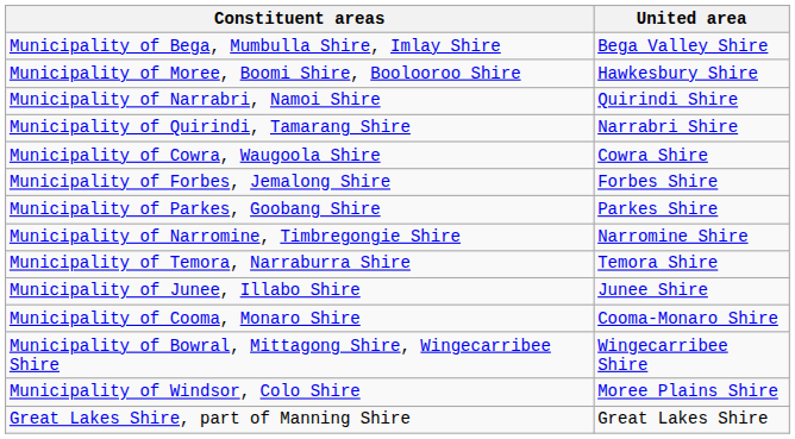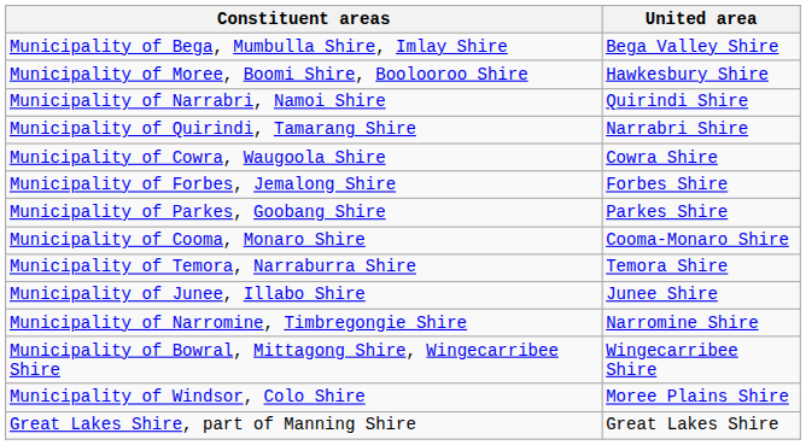 <table class="wikitable">
 <tr>
 <th><strong>Constituent areas</strong></th>
 <th><strong>United area</strong></th>
 </tr>
 <tr>
 <td><a href='#'>Municipality of Bega</a>, <a href='#'>Mumbulla Shire</a>, <a href='#'>Imlay Shire</a></td>
 <td><a href='#'>Bega Valley Shire</a></td>
 </tr>
 <tr>
 <td><a href='#'>Municipality of Moree</a>, <a href='#'>Boomi Shire</a>, <a href='#'>Boolooroo Shire</a></td>
 <td><a href='#'>Hawkesbury Shire</a></td>
 </tr>
 <tr>
 <td><a href='#'>Municipality of Narrabri</a>, <a href='#'>Namoi Shire</a></td>
 <td><a href='#'>Quirindi Shire</a></td>
 </tr>
 <tr>
 <td><a href='#'>Municipality of Quirindi</a>, <a href='#'>Tamarang Shire</a></td>
 <td><a href='#'>Narrabri Shire</a></td>
 </tr>
 <tr>
 <td><a href='#'>Municipality of Cowra</a>, <a href='#'>Waugoola Shire</a></td>
 <td><a href='#'>Cowra Shire</a></td>
 </tr>
 <tr>
 <td><a href='#'>Municipality of Forbes</a>, <a href='#'>Jemalong Shire</a></td>
 <td><a href='#'>Forbes Shire</a></td>
 </tr>
 <tr>
 <td><a href='#'>Municipality of Parkes</a>, <a href='#'>Goobang Shire</a></td>
 <td><a href='#'>Parkes Shire</a></td>
 </tr>
 <tr>
-<td><a href='#'>Municipality of Narromine</a>, <a href='#'>Timbregongie Shire</a></td>
-<td><a href='#'>Narromine Shire</a></td>
+<td><a href='#'>Municipality of Cooma</a>, <a href='#'>Monaro Shire</a></td>
+<td><a href='#'>Cooma-Monaro Shire</a></td>
 </tr>
 <tr>
 <td><a href='#'>Municipality of Temora</a>, <a href='#'>Narraburra Shire</a></td>
 <td><a href='#'>Temora Shire</a></td>
 </tr>
 <tr>
 <td><a href='#'>Municipality of Junee</a>, <a href='#'>Illabo Shire</a></td>
 <td><a href='#'>Junee Shire</a></td>
 </tr>
 <tr>
-<td><a href='#'>Municipality of Cooma</a>, <a href='#'>Monaro Shire</a></td>
-<td><a href='#'>Cooma-Monaro Shire</a></td>
+<td><a href='#'>Municipality of Narromine</a>, <a href='#'>Timbregongie Shire</a></td>
+<td><a href='#'>Narromine Shire</a></td>
 </tr>
 <tr>
 <td><a href='#'>Municipality of Bowral</a>, <a href='#'>Mittagong Shire</a>, <a href='#'>Wingecarribee Shire</a></td>
 <td><a href='#'>Wingecarribee Shire</a></td>
 </tr>
 <tr>
 <td><a href='#'>Municipality of Windsor</a>, <a href='#'>Colo Shire</a></td>
 <td><a href='#'>Moree Plains Shire</a></td>
 </tr>
 <tr>
 <td><a href='#'>Great Lakes Shire</a>, part of Manning Shire</td>
 <td>Great Lakes Shire</td>
 </tr>
 </table>
